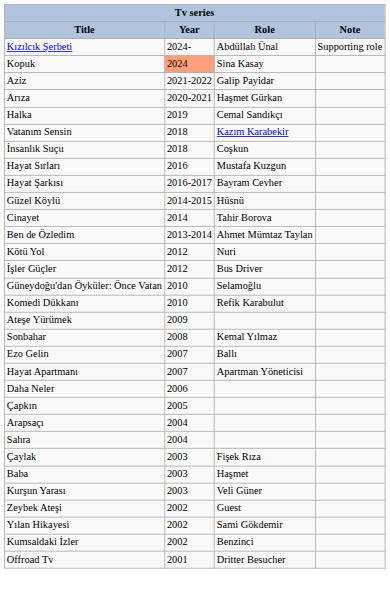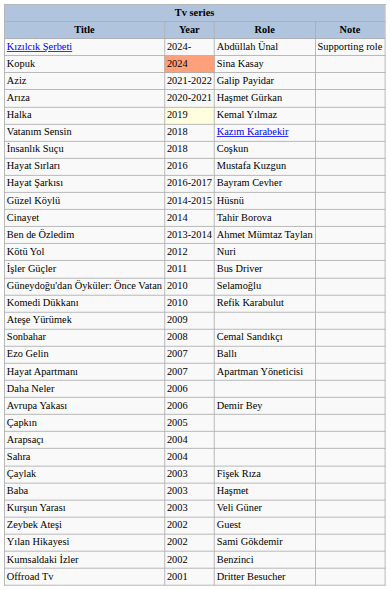 <table class="wikitable" style="font-size: 80%;">
 <tr>
 <th colspan="4" style="background:LightSteelBlue">Tv series</th>
 </tr>
 <tr>
 <th style="background:LightSteelBlue">Title</th>
 <th style="background:LightSteelBlue">Year</th>
 <th style="background:LightSteelBlue">Role</th>
 <th style="background:LightSteelBlue">Note</th>
 </tr>
 <tr>
 <td><a href='#'>Kızılcık Şerbeti</a></td>
 <td>2024-</td>
 <td>Abdüllah Ünal</td>
 <td>Supporting role</td>
 </tr>
 <tr>
 <td>Kopuk</td>
 <td style="background: lightsalmon;">2024</td>
 <td>Sina Kasay</td>
 <td></td>
 </tr>
 <tr>
 <td>Aziz</td>
 <td>2021-2022</td>
 <td>Galip Payidar</td>
 <td></td>
 </tr>
 <tr>
 <td>Arıza</td>
 <td>2020-2021</td>
 <td>Haşmet Gürkan</td>
 <td></td>
 </tr>
 <tr>
 <td>Halka</td>
-<td>2019</td>
-<td>Cemal Sandıkçı</td>
+<td style="background: lightyellow;">2019</td>
+<td>Kemal Yılmaz</td>
 <td></td>
 </tr>
 <tr>
 <td>Vatanım Sensin</td>
 <td>2018</td>
 <td><a href='#'>Kazım Karabekir</a></td>
 <td></td>
 </tr>
 <tr>
 <td>İnsanlık Suçu</td>
 <td>2018</td>
 <td>Coşkun</td>
 <td></td>
 </tr>
 <tr>
 <td>Hayat Sırları</td>
 <td>2016</td>
 <td>Mustafa Kuzgun</td>
 <td></td>
 </tr>
 <tr>
 <td>Hayat Şarkısı</td>
 <td>2016-2017</td>
 <td>Bayram Cevher</td>
 <td></td>
 </tr>
 <tr>
 <td>Güzel Köylü</td>
 <td>2014-2015</td>
 <td>Hüsnü</td>
 <td></td>
 </tr>
 <tr>
 <td>Cinayet</td>
 <td>2014</td>
 <td>Tahir Borova</td>
 <td></td>
 </tr>
 <tr>
 <td>Ben de Özledim</td>
 <td>2013-2014</td>
 <td>Ahmet Mümtaz Taylan</td>
 <td></td>
 </tr>
 <tr>
 <td>Kötü Yol</td>
 <td>2012</td>
 <td>Nuri</td>
 <td></td>
 </tr>
 <tr>
 <td>İşler Güçler</td>
-<td>2012</td>
+<td>2011</td>
 <td>Bus Driver</td>
 <td></td>
 </tr>
 <tr>
 <td>Güneydoğu'dan Öyküler: Önce Vatan</td>
 <td>2010</td>
 <td>Selamoğlu</td>
 <td></td>
 </tr>
 <tr>
 <td>Komedi Dükkanı</td>
 <td>2010</td>
 <td>Refik Karabulut</td>
 <td></td>
 </tr>
 <tr>
 <td>Ateşe Yürümek</td>
 <td>2009</td>
 <td></td>
 <td></td>
 </tr>
 <tr>
 <td>Sonbahar</td>
 <td>2008</td>
-<td>Kemal Yılmaz</td>
+<td>Cemal Sandıkçı</td>
 <td></td>
 </tr>
 <tr>
 <td>Ezo Gelin</td>
 <td>2007</td>
 <td>Ballı</td>
 <td></td>
 </tr>
 <tr>
 <td>Hayat Apartmanı</td>
 <td>2007</td>
 <td>Apartman Yöneticisi</td>
 <td></td>
 </tr>
 <tr>
 <td>Daha Neler</td>
 <td>2006</td>
 <td></td>
+<td></td>
+</tr>
+<tr>
+<td>Avrupa Yakası</td>
+<td>2006</td>
+<td>Demir Bey</td>
 <td></td>
 </tr>
 <tr>
 <td>Çapkın</td>
 <td>2005</td>
 <td></td>
 <td></td>
 </tr>
 <tr>
 <td>Arapsaçı</td>
 <td>2004</td>
 <td></td>
 <td></td>
 </tr>
 <tr>
 <td>Sahra</td>
 <td>2004</td>
 <td></td>
 <td></td>
 </tr>
 <tr>
 <td>Çaylak</td>
 <td>2003</td>
 <td>Fişek Rıza</td>
 <td></td>
 </tr>
 <tr>
 <td>Baba</td>
 <td>2003</td>
 <td>Haşmet</td>
 <td></td>
 </tr>
 <tr>
 <td>Kurşun Yarası</td>
 <td>2003</td>
 <td>Veli Güner</td>
 <td></td>
 </tr>
 <tr>
 <td>Zeybek Ateşi</td>
 <td>2002</td>
 <td>Guest</td>
 <td></td>
 </tr>
 <tr>
 <td>Yılan Hikayesi</td>
 <td>2002</td>
 <td>Sami Gökdemir</td>
 <td></td>
 </tr>
 <tr>
 <td>Kumsaldaki İzler</td>
 <td>2002</td>
 <td>Benzinci</td>
 <td></td>
 </tr>
 <tr>
 <td>Offroad Tv</td>
 <td>2001</td>
 <td>Dritter Besucher</td>
 <td></td>
 </tr>
 </table>
